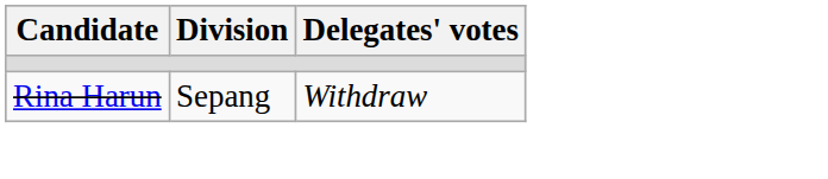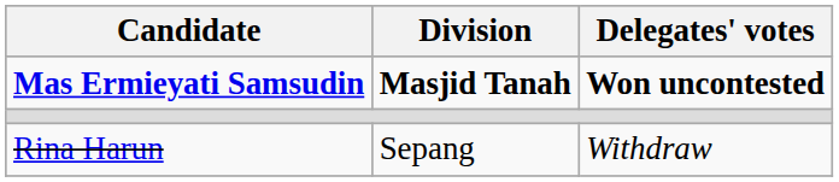 <table class="wikitable">
 <tr>
 <th>Candidate</th>
 <th>Division</th>
 <th>Delegates' votes</th>
+</tr>
+<tr>
+<td><strong><a href='#'>Mas Ermieyati Samsudin</a></strong></td>
+<td><strong>Masjid Tanah</strong></td>
+<td colspan="1"><strong>Won uncontested</strong></td>
 </tr>
 <tr>
 <td colspan="3" bgcolor="dcdcdc"></td>
 </tr>
 <tr>
 <td><s><a href='#'>Rina Harun</a></s></td>
 <td>Sepang</td>
 <td><em>Withdraw</em></td>
 </tr>
 </table>
